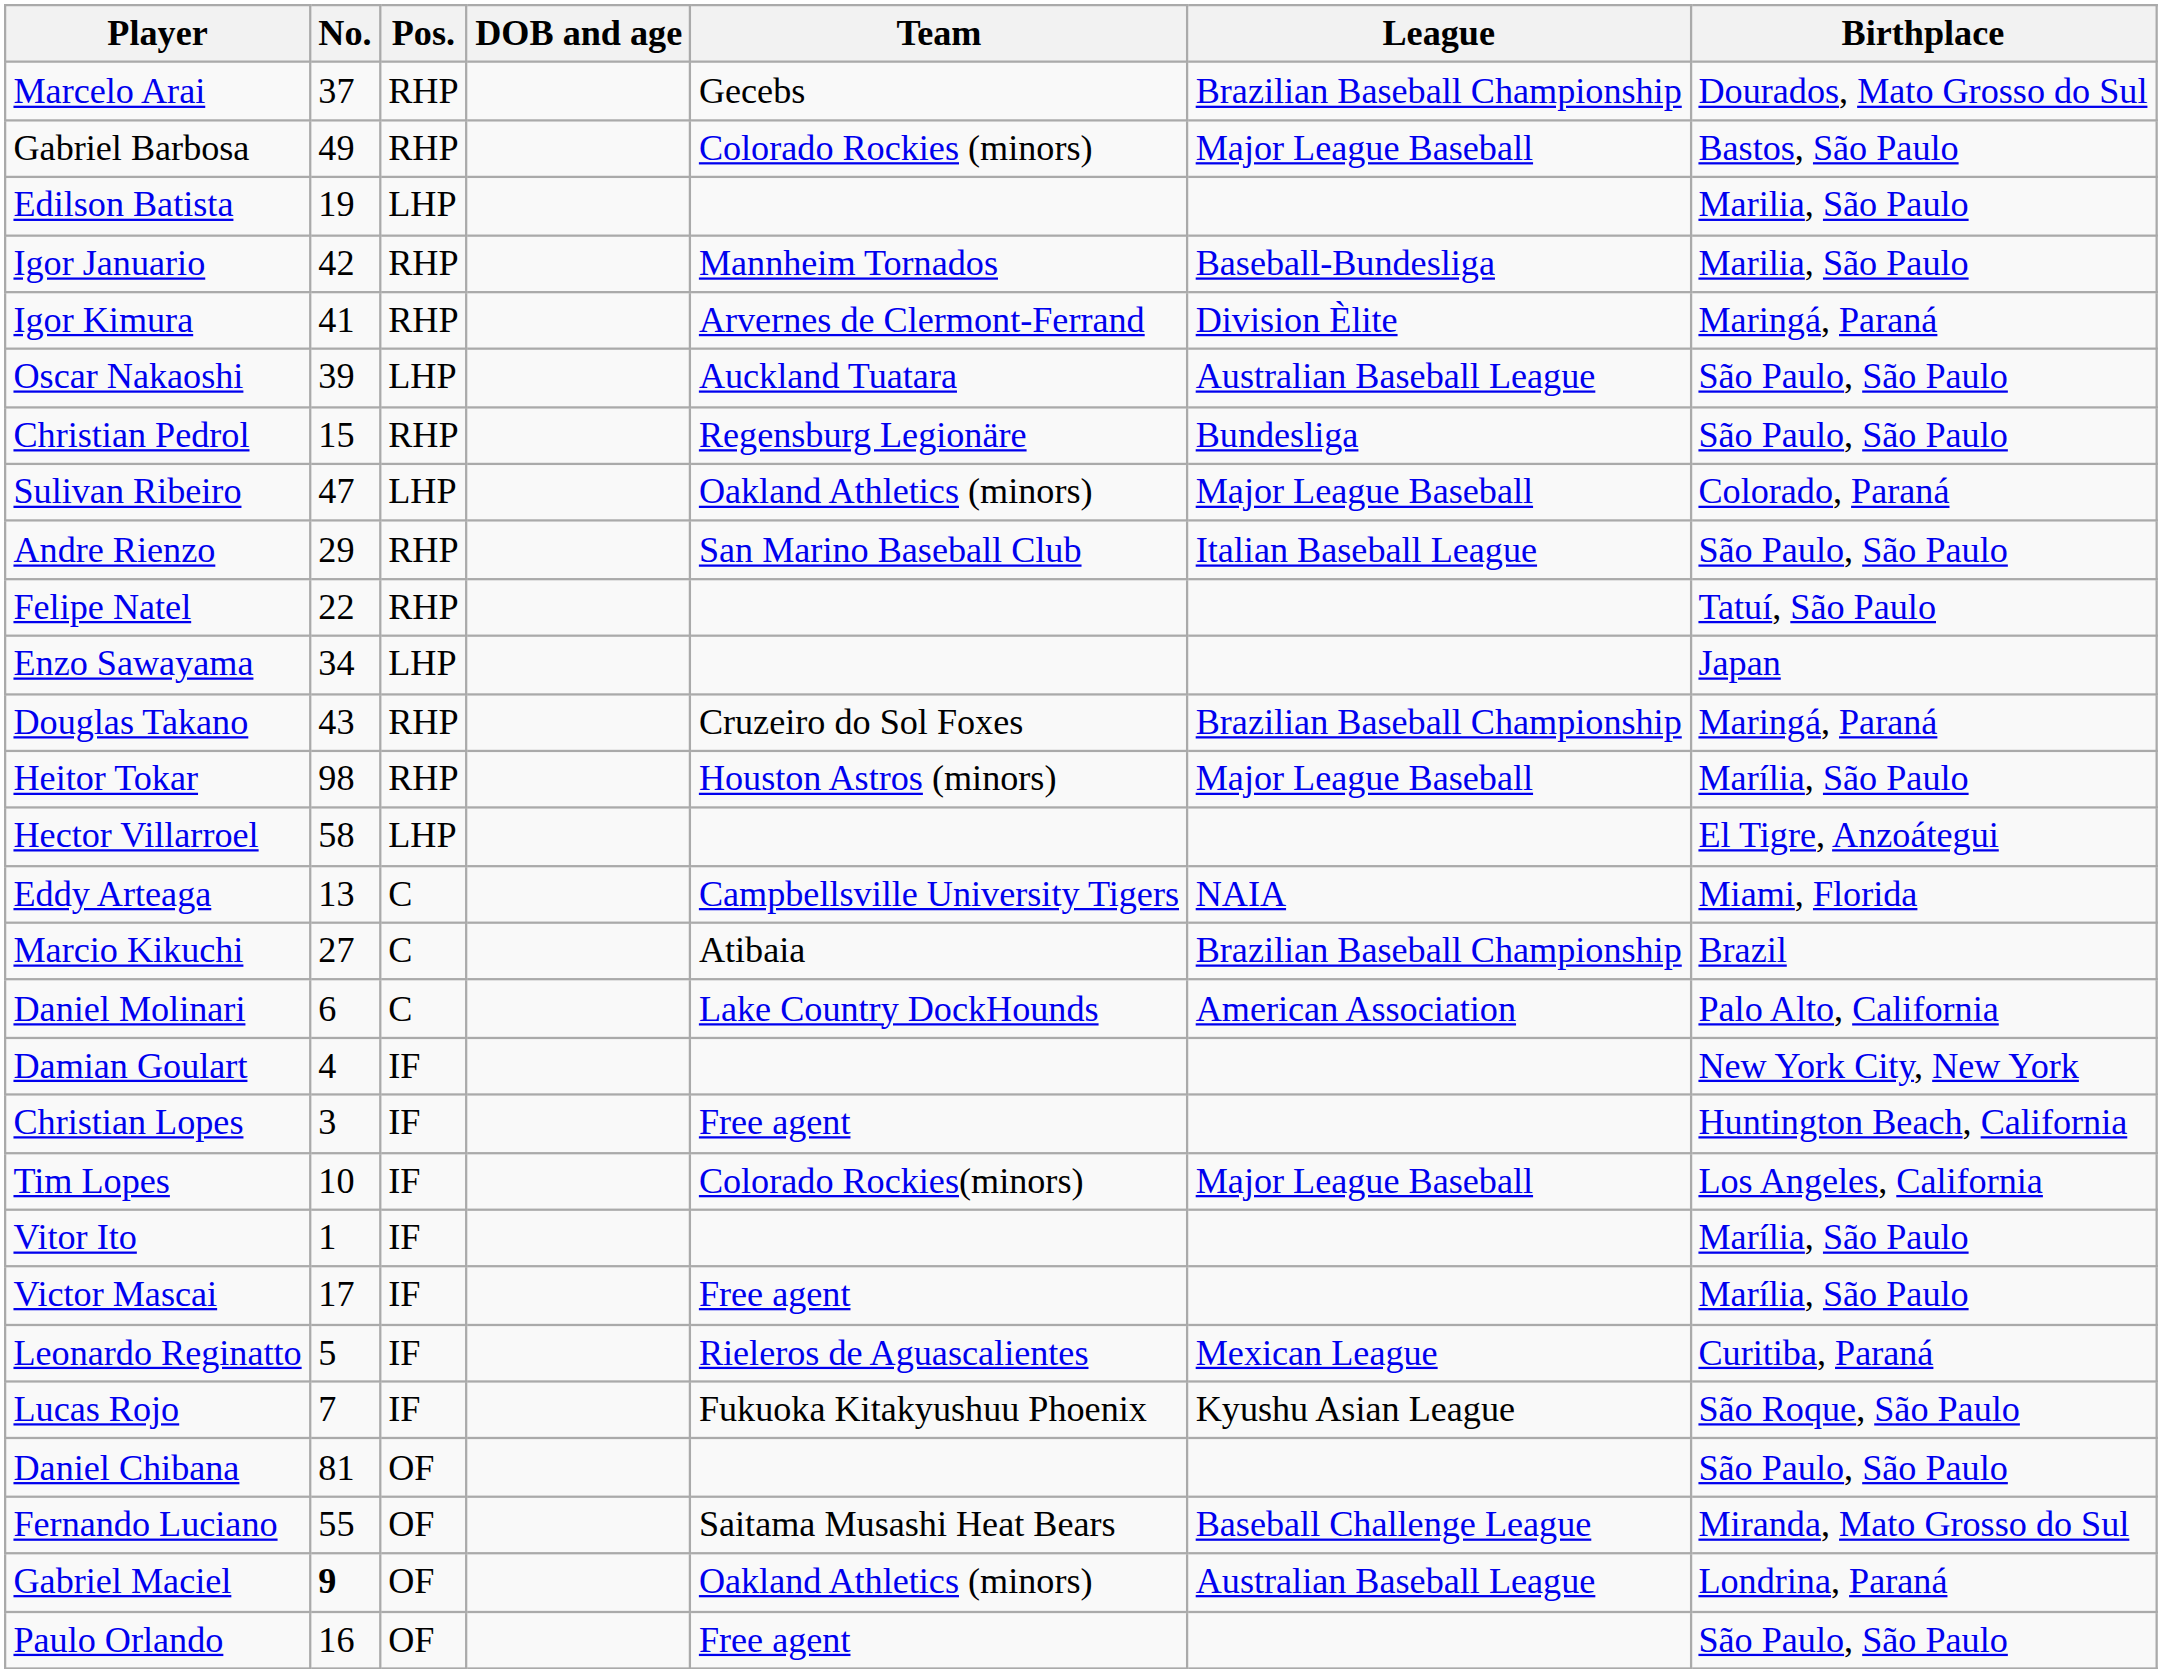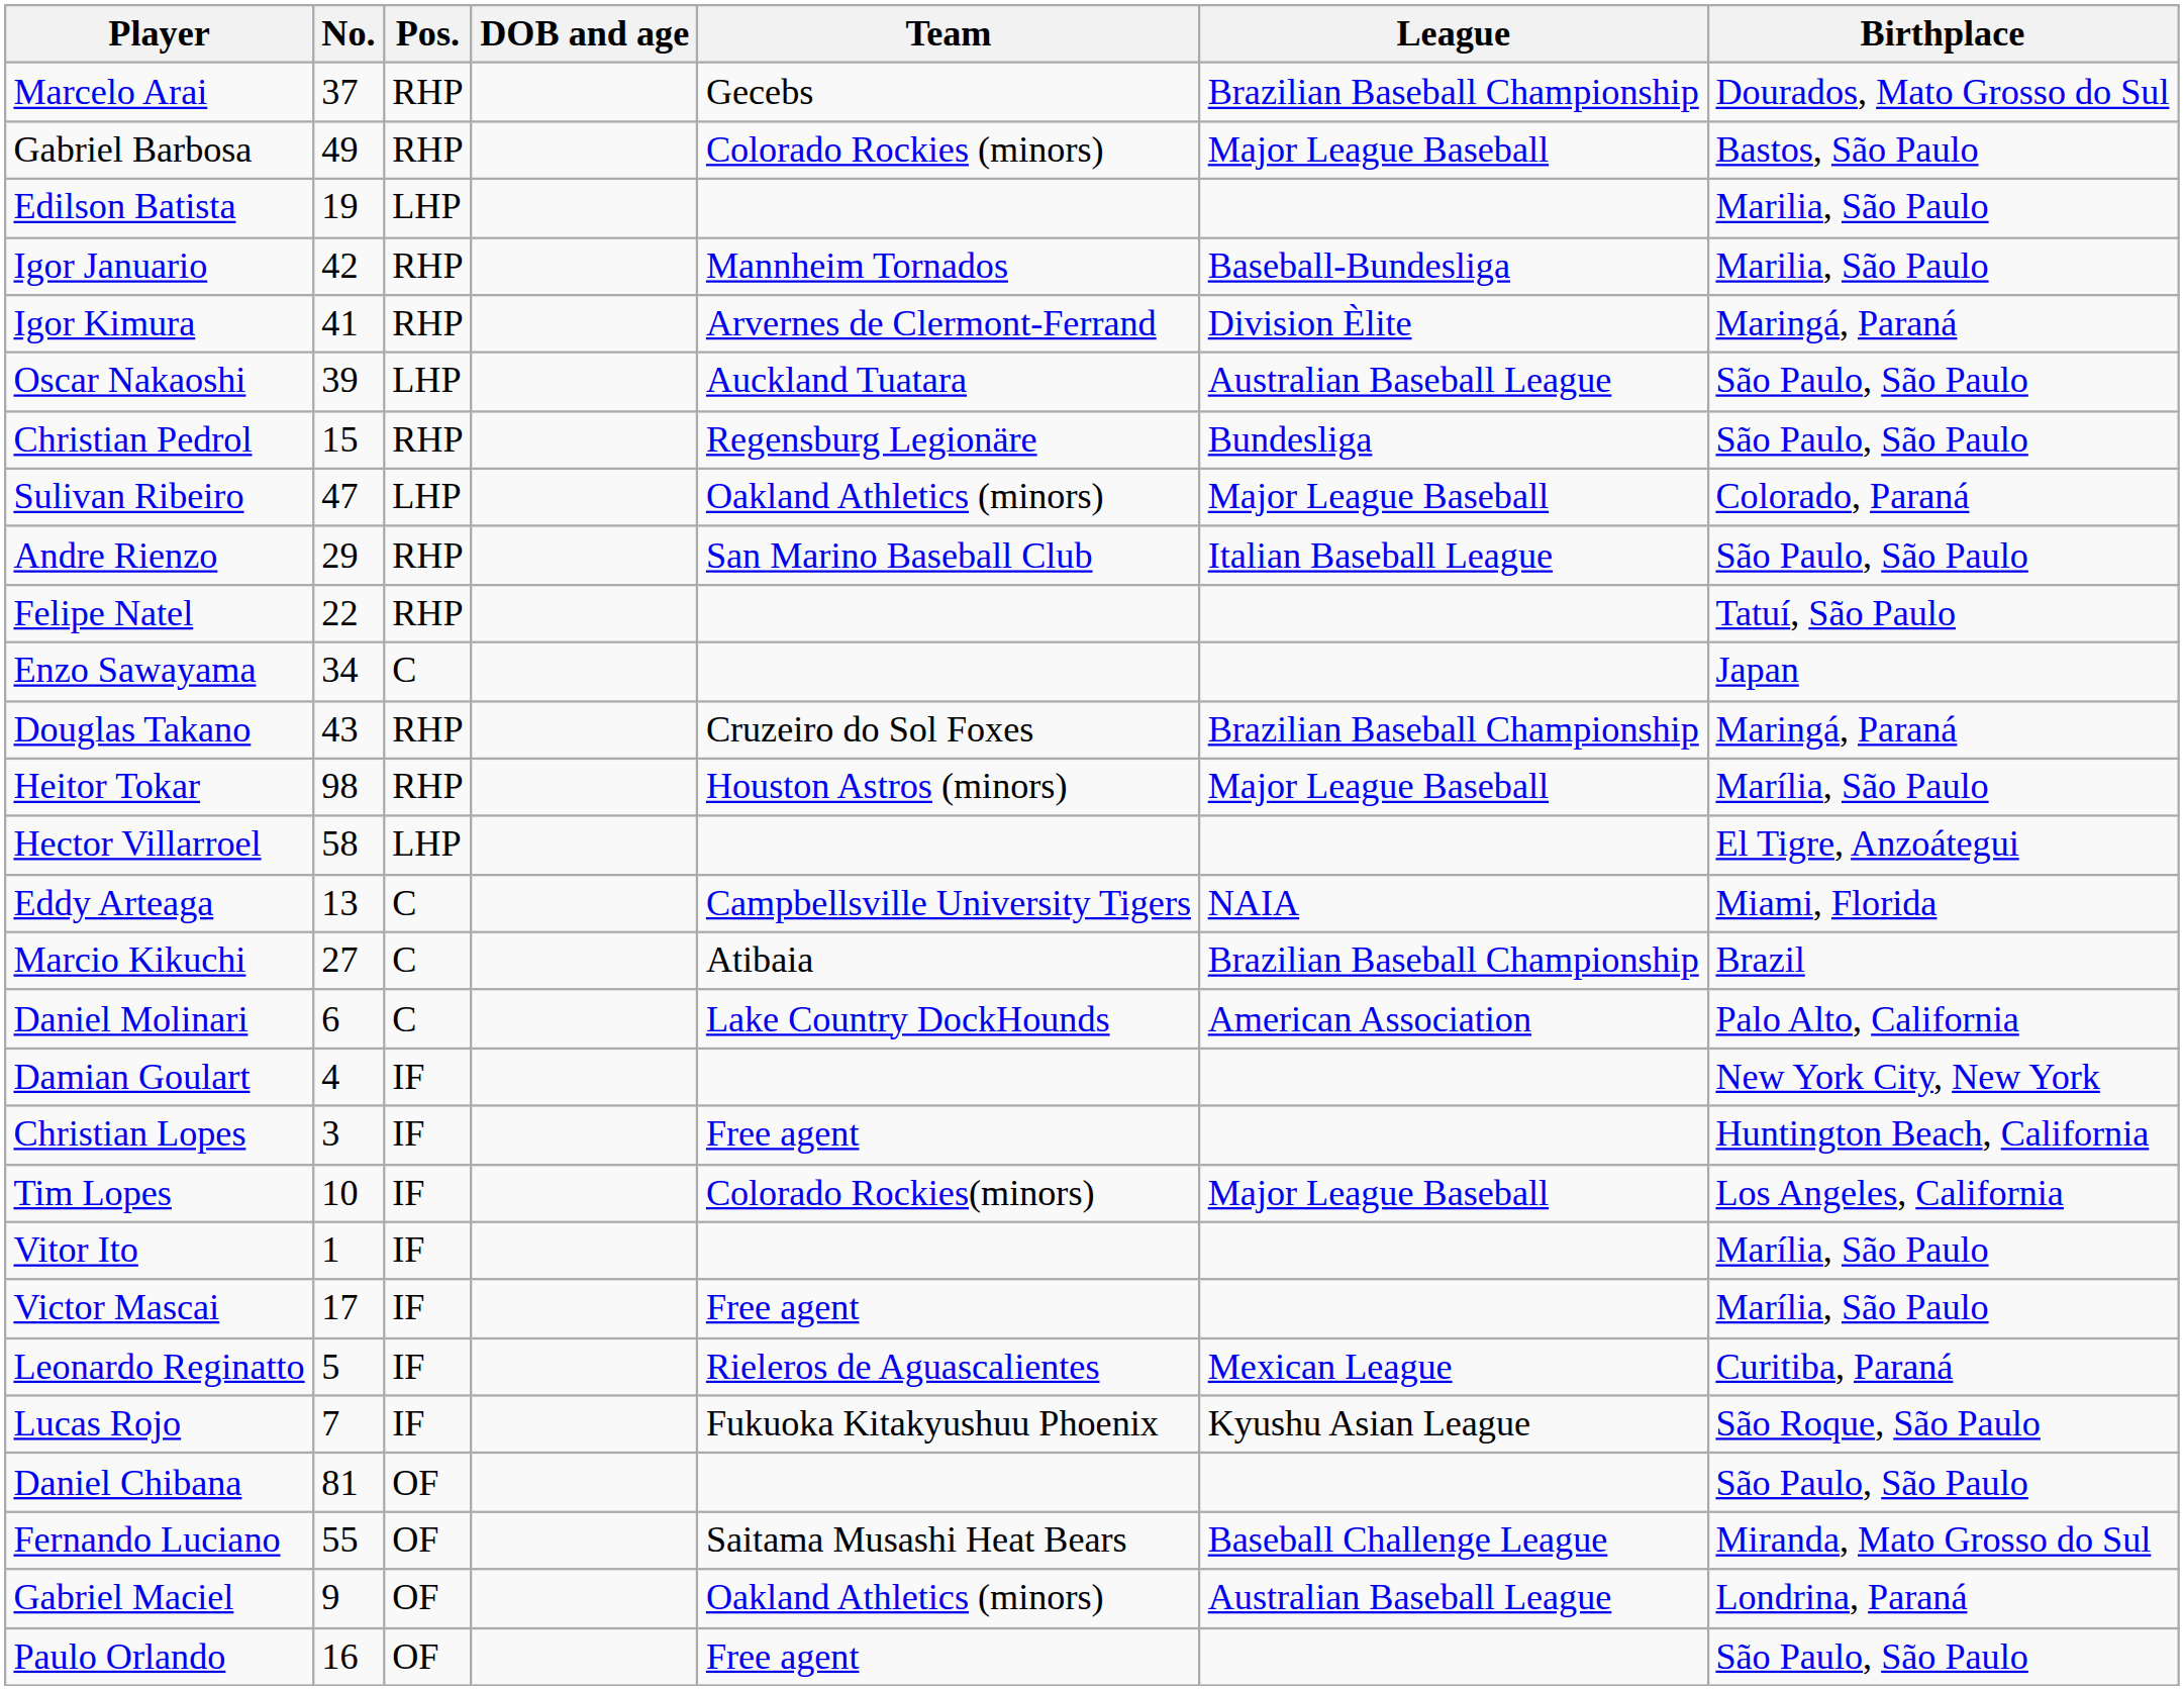 <table class="wikitable sortable" style="white-space:nowrap;">
 <tr>
 <th>Player</th>
 <th>No.</th>
 <th>Pos.</th>
 <th>DOB and age</th>
 <th>Team</th>
 <th>League</th>
 <th>Birthplace</th>
 </tr>
 <tr>
 <td><a href='#'>Marcelo Arai</a></td>
 <td>37</td>
 <td>RHP</td>
 <td></td>
 <td> Gecebs</td>
 <td><a href='#'>Brazilian Baseball Championship</a></td>
 <td> <a href='#'>Dourados</a>, <a href='#'>Mato Grosso do Sul</a></td>
 </tr>
 <tr>
 <td>Gabriel Barbosa</td>
 <td>49</td>
 <td>RHP</td>
 <td></td>
 <td> <a href='#'>Colorado Rockies</a> (minors)</td>
 <td><a href='#'>Major League Baseball</a></td>
 <td> <a href='#'>Bastos</a>, <a href='#'>São Paulo</a></td>
 </tr>
 <tr>
 <td><a href='#'>Edilson Batista</a></td>
 <td>19</td>
 <td>LHP</td>
 <td></td>
 <td></td>
 <td></td>
 <td> <a href='#'>Marilia</a>, <a href='#'>São Paulo</a></td>
 </tr>
 <tr>
 <td><a href='#'>Igor Januario</a></td>
 <td>42</td>
 <td>RHP</td>
 <td></td>
 <td> <a href='#'>Mannheim Tornados</a></td>
 <td><a href='#'>Baseball-Bundesliga</a></td>
 <td> <a href='#'>Marilia</a>, <a href='#'>São Paulo</a></td>
 </tr>
 <tr>
 <td><a href='#'>Igor Kimura</a></td>
 <td>41</td>
 <td>RHP</td>
 <td></td>
 <td> <a href='#'>Arvernes de Clermont-Ferrand</a></td>
 <td><a href='#'>Division Èlite</a></td>
 <td> <a href='#'>Maringá</a>, <a href='#'>Paraná</a></td>
 </tr>
 <tr>
 <td><a href='#'>Oscar Nakaoshi</a></td>
 <td>39</td>
 <td>LHP</td>
 <td></td>
 <td> <a href='#'>Auckland Tuatara</a></td>
 <td><a href='#'>Australian Baseball League</a></td>
 <td> <a href='#'>São Paulo</a>, <a href='#'>São Paulo</a></td>
 </tr>
 <tr>
 <td><a href='#'>Christian Pedrol</a></td>
 <td>15</td>
 <td>RHP</td>
 <td></td>
 <td> <a href='#'>Regensburg Legionäre</a></td>
 <td><a href='#'>Bundesliga</a></td>
 <td> <a href='#'>São Paulo</a>, <a href='#'>São Paulo</a></td>
 </tr>
 <tr>
 <td><a href='#'>Sulivan Ribeiro</a></td>
 <td>47</td>
 <td>LHP</td>
 <td></td>
 <td> <a href='#'>Oakland Athletics</a> (minors)</td>
 <td><a href='#'>Major League Baseball</a></td>
 <td> <a href='#'>Colorado</a>, <a href='#'>Paraná</a></td>
 </tr>
 <tr>
 <td><a href='#'>Andre Rienzo</a></td>
 <td>29</td>
 <td>RHP</td>
 <td></td>
 <td> <a href='#'>San Marino Baseball Club</a></td>
 <td><a href='#'>Italian Baseball League</a></td>
 <td> <a href='#'>São Paulo</a>, <a href='#'>São Paulo</a></td>
 </tr>
 <tr>
 <td><a href='#'>Felipe Natel</a></td>
 <td>22</td>
 <td>RHP</td>
 <td></td>
 <td></td>
 <td></td>
 <td> <a href='#'>Tatuí</a>, <a href='#'>São Paulo</a></td>
 </tr>
 <tr>
 <td><a href='#'>Enzo Sawayama</a></td>
 <td>34</td>
-<td>LHP</td>
+<td>C</td>
 <td></td>
 <td></td>
 <td></td>
 <td> <a href='#'>Japan</a></td>
 </tr>
 <tr>
 <td><a href='#'>Douglas Takano</a></td>
 <td>43</td>
 <td>RHP</td>
 <td></td>
 <td> Cruzeiro do Sol Foxes</td>
 <td><a href='#'>Brazilian Baseball Championship</a></td>
 <td> <a href='#'>Maringá</a>, <a href='#'>Paraná</a></td>
 </tr>
 <tr>
 <td><a href='#'>Heitor Tokar</a></td>
 <td>98</td>
 <td>RHP</td>
 <td></td>
 <td> <a href='#'>Houston Astros</a> (minors)</td>
 <td><a href='#'>Major League Baseball</a></td>
 <td> <a href='#'>Marília</a>, <a href='#'>São Paulo</a></td>
 </tr>
 <tr>
 <td><a href='#'>Hector Villarroel</a></td>
 <td>58</td>
 <td>LHP</td>
 <td></td>
 <td></td>
 <td></td>
 <td> <a href='#'>El Tigre</a>, <a href='#'>Anzoátegui</a></td>
 </tr>
 <tr>
 <td><a href='#'>Eddy Arteaga</a></td>
 <td>13</td>
 <td>C</td>
 <td></td>
 <td><a href='#'>Campbellsville University Tigers</a></td>
 <td><a href='#'>NAIA</a></td>
 <td> <a href='#'>Miami</a>, <a href='#'>Florida</a></td>
 </tr>
 <tr>
 <td><a href='#'>Marcio Kikuchi</a></td>
 <td>27</td>
 <td>C</td>
 <td></td>
 <td> Atibaia</td>
 <td><a href='#'>Brazilian Baseball Championship</a></td>
 <td> <a href='#'>Brazil</a></td>
 </tr>
 <tr>
 <td><a href='#'>Daniel Molinari</a></td>
 <td>6</td>
 <td>C</td>
 <td></td>
 <td> <a href='#'>Lake Country DockHounds</a></td>
 <td><a href='#'>American Association</a></td>
 <td> <a href='#'>Palo Alto</a>, <a href='#'>California</a></td>
 </tr>
 <tr>
 <td><a href='#'>Damian Goulart</a></td>
 <td>4</td>
 <td>IF</td>
 <td></td>
 <td></td>
 <td></td>
 <td> <a href='#'>New York City</a>, <a href='#'>New York</a></td>
 </tr>
 <tr>
 <td><a href='#'>Christian Lopes</a></td>
 <td>3</td>
 <td>IF</td>
 <td></td>
 <td><a href='#'>Free agent</a></td>
 <td></td>
 <td> <a href='#'>Huntington Beach</a>, <a href='#'>California</a></td>
 </tr>
 <tr>
 <td><a href='#'>Tim Lopes</a></td>
 <td>10</td>
 <td>IF</td>
 <td></td>
 <td> <a href='#'>Colorado Rockies</a>(minors)</td>
 <td><a href='#'>Major League Baseball</a></td>
 <td> <a href='#'>Los Angeles</a>, <a href='#'>California</a></td>
 </tr>
 <tr>
 <td><a href='#'>Vitor Ito</a></td>
 <td>1</td>
 <td>IF</td>
 <td></td>
 <td></td>
 <td></td>
 <td> <a href='#'>Marília</a>, <a href='#'>São Paulo</a></td>
 </tr>
 <tr>
 <td><a href='#'>Victor Mascai</a></td>
 <td>17</td>
 <td>IF</td>
 <td></td>
 <td><a href='#'>Free agent</a></td>
 <td></td>
 <td> <a href='#'>Marília</a>, <a href='#'>São Paulo</a></td>
 </tr>
 <tr>
 <td><a href='#'>Leonardo Reginatto</a></td>
 <td>5</td>
 <td>IF</td>
 <td></td>
 <td> <a href='#'>Rieleros de Aguascalientes</a></td>
 <td><a href='#'>Mexican League</a></td>
 <td> <a href='#'>Curitiba</a>, <a href='#'>Paraná</a></td>
 </tr>
 <tr>
 <td><a href='#'>Lucas Rojo</a></td>
 <td>7</td>
 <td>IF</td>
 <td></td>
 <td> Fukuoka Kitakyushuu Phoenix</td>
 <td>Kyushu Asian League</td>
 <td> <a href='#'>São Roque</a>, <a href='#'>São Paulo</a></td>
 </tr>
 <tr>
 <td><a href='#'>Daniel Chibana</a></td>
 <td>81</td>
 <td>OF</td>
 <td></td>
 <td></td>
 <td></td>
 <td> <a href='#'>São Paulo</a>, <a href='#'>São Paulo</a></td>
 </tr>
 <tr>
 <td><a href='#'>Fernando Luciano</a></td>
 <td>55</td>
 <td>OF</td>
 <td></td>
 <td>Saitama Musashi Heat Bears</td>
 <td><a href='#'>Baseball Challenge League</a></td>
 <td> <a href='#'>Miranda</a>, <a href='#'>Mato Grosso do Sul</a></td>
 </tr>
 <tr>
 <td><a href='#'>Gabriel Maciel</a></td>
-<td><strong>9</strong></td>
+<td>9</td>
 <td>OF</td>
 <td></td>
 <td> <a href='#'>Oakland Athletics</a> (minors)</td>
 <td><a href='#'>Australian Baseball League</a></td>
 <td> <a href='#'>Londrina</a>, <a href='#'>Paraná</a></td>
 </tr>
 <tr>
 <td><a href='#'>Paulo Orlando</a></td>
 <td>16</td>
 <td>OF</td>
 <td></td>
 <td><a href='#'>Free agent</a></td>
 <td></td>
 <td> <a href='#'>São Paulo</a>, <a href='#'>São Paulo</a></td>
 </tr>
 </table>
